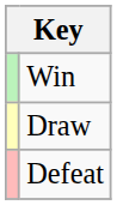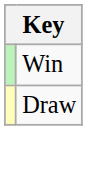 <table class="wikitable" style="font-size: 85%">
 <tr>
 <th colspan=2>Key</th>
 </tr>
 <tr>
 <td bgcolor=#BBF3BB></td>
 <td>Win</td>
 </tr>
 <tr>
 <td bgcolor=#FFFFBB></td>
 <td>Draw</td>
 </tr>
-<tr>
-<td bgcolor=#FFBBBB></td>
-<td>Defeat</td>
-</tr>
 </table>
